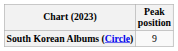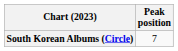 <table class="wikitable plainrowheaders" style="text-align:center">
 <tr>
 <th scope="col">Chart (2023)</th>
 <th scope="col">Peak<br>position</th>
 </tr>
 <tr>
 <th scope="row">South Korean Albums (<a href='#'>Circle</a>)</th>
-<td>9</td>
+<td>7</td>
 </tr>
 </table>
